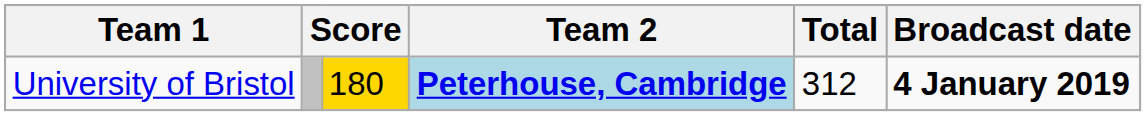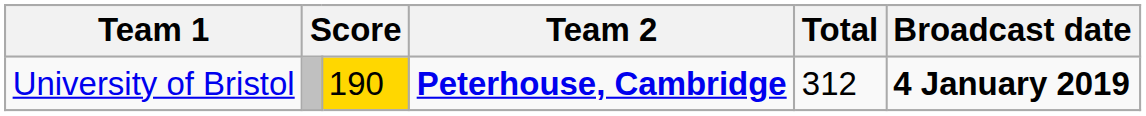 <table class="wikitable">
 <tr>
 <th>Team 1</th>
 <th colspan=2>Score</th>
 <th>Team 2</th>
 <th>Total</th>
 <th>Broadcast date</th>
 </tr>
 <tr>
 <td><a href='#'>University of Bristol</a></td>
 <td style="background:silver"></td>
-<td style="background:gold">180</td>
-<td style="background: lightblue;"><strong><a href='#'>Peterhouse, Cambridge</a></strong></td>
+<td style="background:gold">190</td>
+<td><strong><a href='#'>Peterhouse, Cambridge</a></strong></td>
 <td>312</td>
 <td><strong>4 January 2019</strong></td>
 </tr>
 </table>
